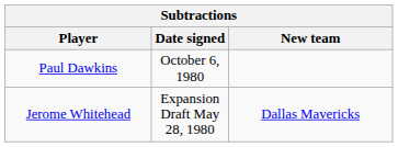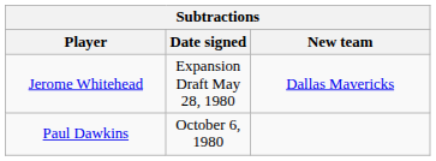 <table class="wikitable" style="text-align:center">
 <tr>
 <th colspan=3>Subtractions</th>
 </tr>
 <tr>
 <th style="width:160px">Player</th>
 <th style="width:80px">Date signed</th>
 <th style="width:180px">New team</th>
 </tr>
 <tr>
+<td><a href='#'>Jerome Whitehead</a></td>
+<td>Expansion Draft May 28, 1980</td>
+<td><a href='#'>Dallas Mavericks</a></td>
+</tr>
+<tr>
 <td><a href='#'>Paul Dawkins</a></td>
 <td>October 6, 1980</td>
 <td></td>
 </tr>
-<tr>
-<td><a href='#'>Jerome Whitehead</a></td>
-<td>Expansion Draft May 28, 1980</td>
-<td><a href='#'>Dallas Mavericks</a></td>
-</tr>
 </table>
